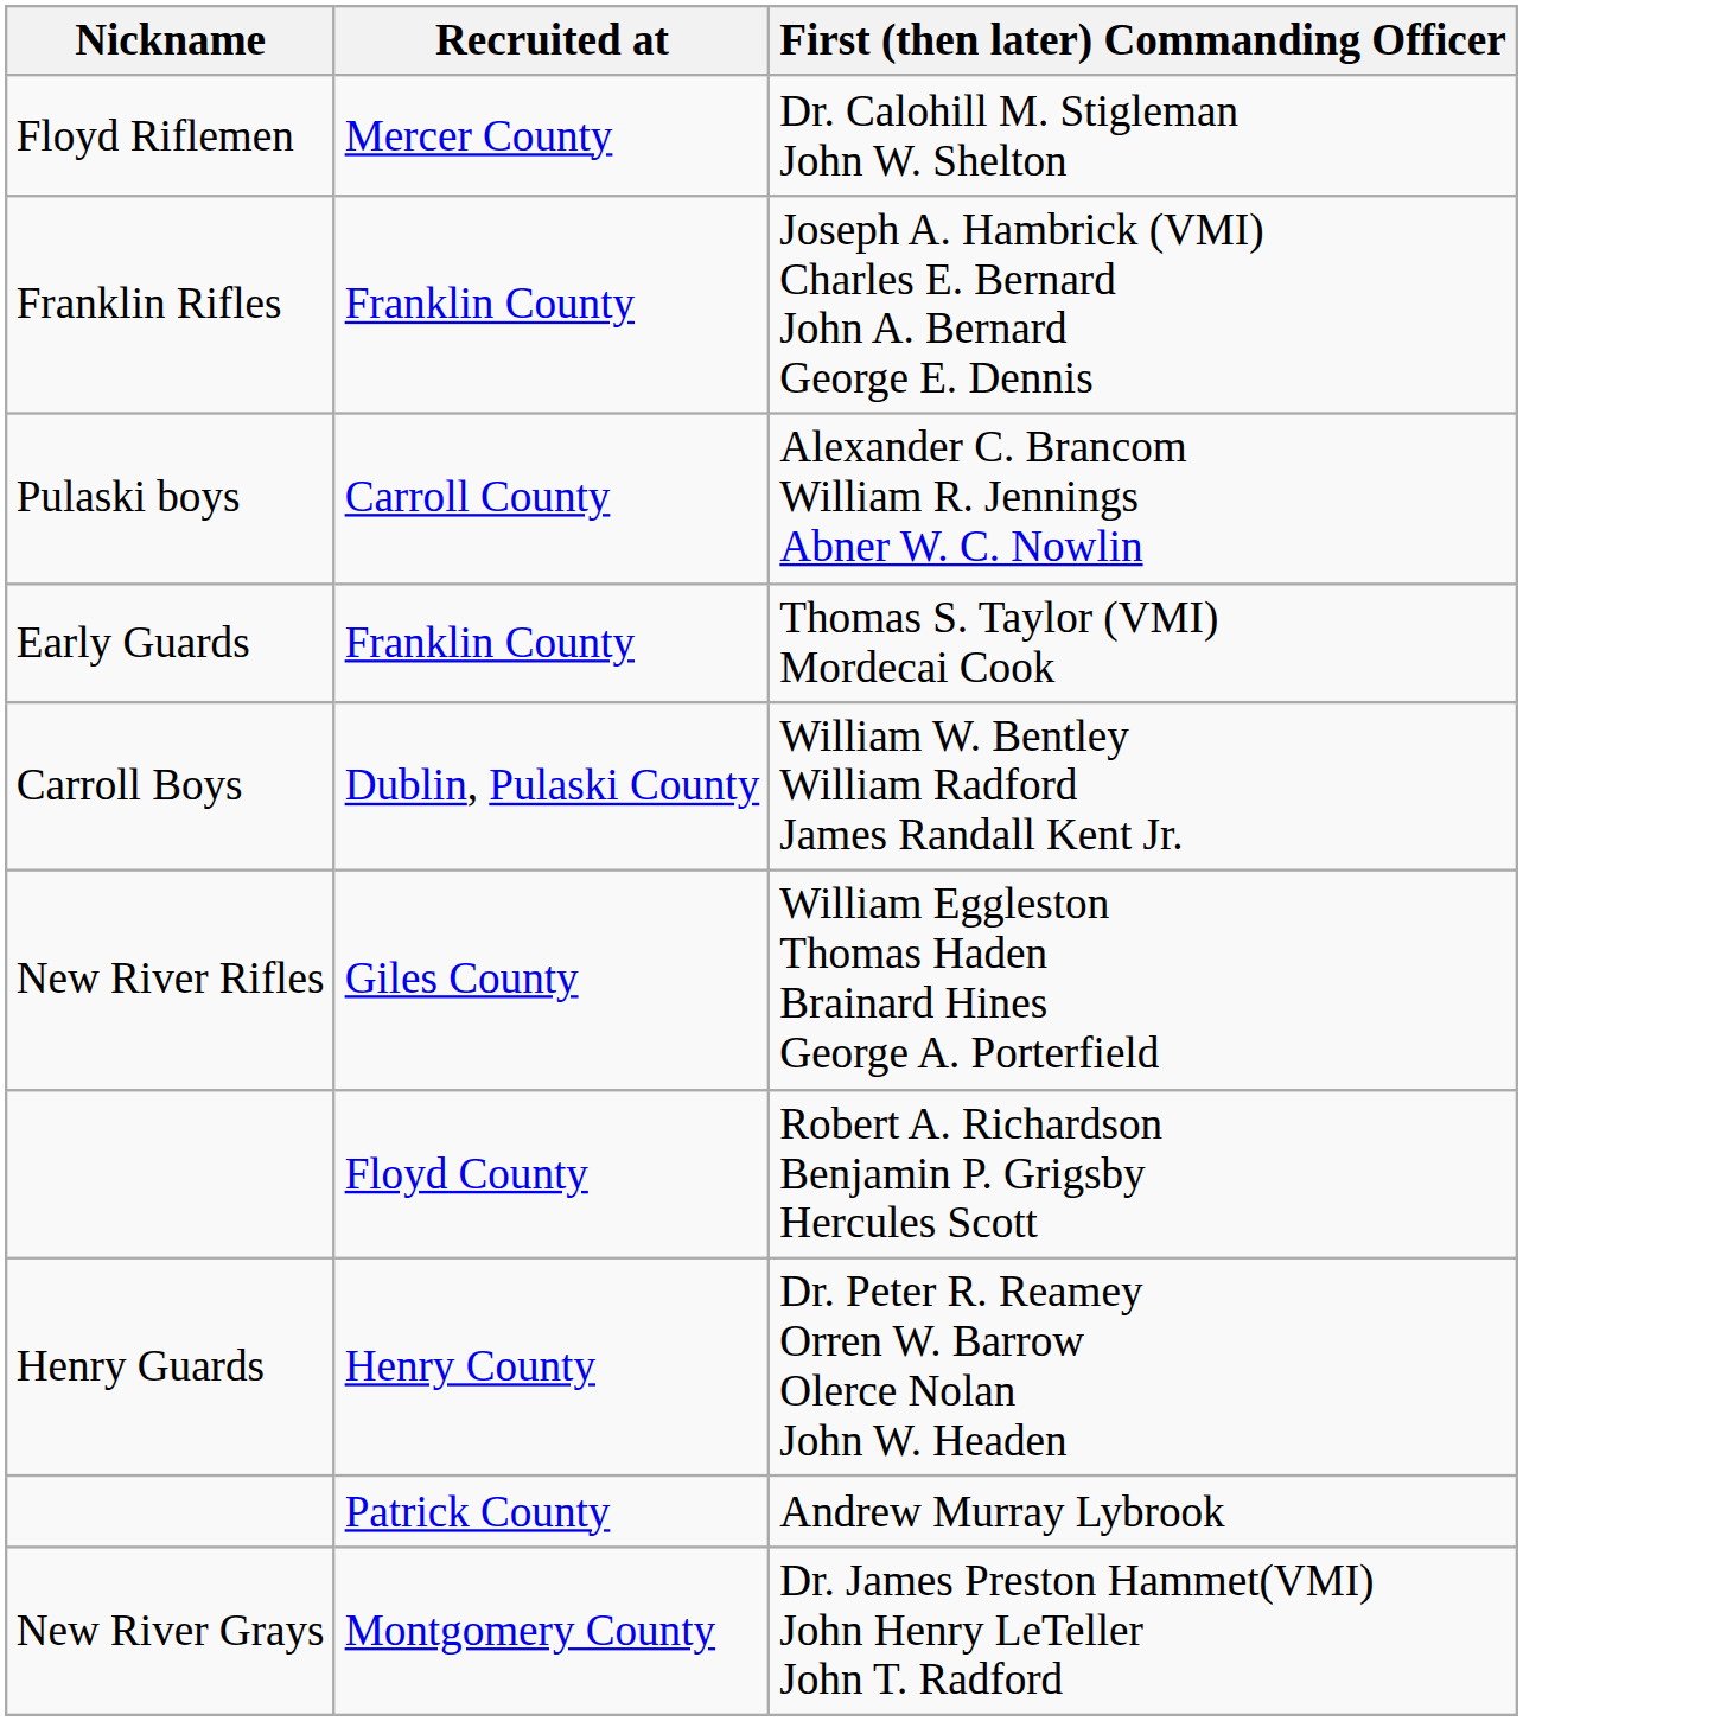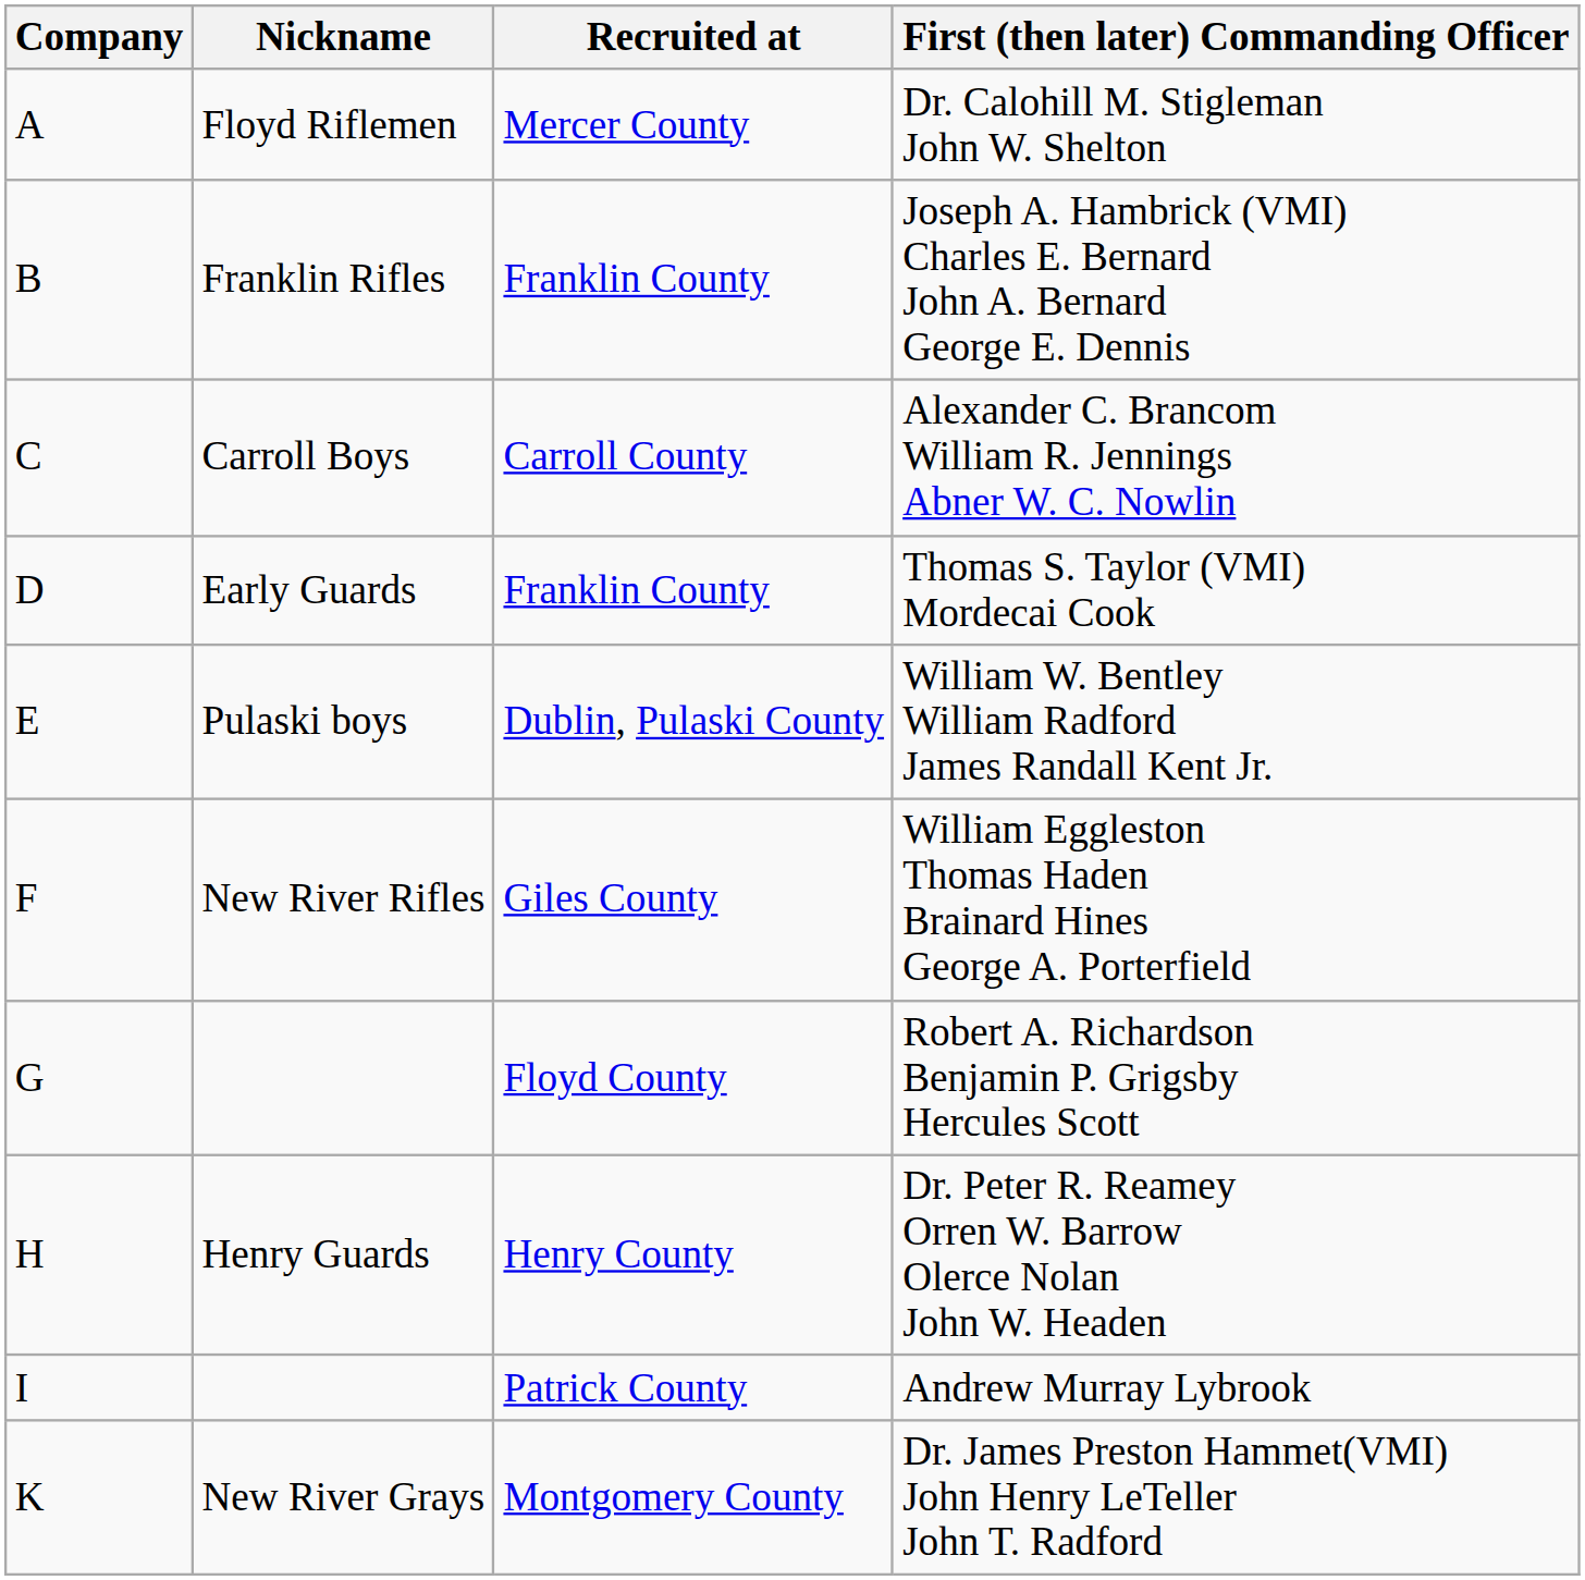 <table class="wikitable sortable">
 <tr>
+<th scope="col">Company</th>
 <th scope="col">Nickname</th>
 <th scope="col">Recruited at</th>
 <th scope="col">First (then later) Commanding Officer<br></th>
 </tr>
 <tr>
+<td>A</td>
 <td>Floyd Riflemen</td>
 <td><a href='#'>Mercer County</a></td>
 <td>Dr. Calohill M. Stigleman<br>John W. Shelton</td>
 </tr>
 <tr>
+<td>B</td>
 <td>Franklin Rifles</td>
 <td><a href='#'>Franklin County</a></td>
 <td>Joseph A. Hambrick (VMI)<br>Charles E. Bernard<br>John A. Bernard<br>George E. Dennis</td>
 </tr>
 <tr>
-<td>Pulaski boys</td>
+<td>C</td>
+<td>Carroll Boys</td>
 <td><a href='#'>Carroll County</a></td>
 <td>Alexander C. Brancom<br>William R. Jennings<br><a href='#'>Abner W. C. Nowlin</a></td>
 </tr>
 <tr>
+<td>D</td>
 <td>Early Guards</td>
 <td><a href='#'>Franklin County</a></td>
 <td>Thomas S. Taylor (VMI)<br>Mordecai Cook</td>
 </tr>
 <tr>
-<td>Carroll Boys</td>
+<td>E</td>
+<td>Pulaski boys</td>
 <td><a href='#'>Dublin</a>, <a href='#'>Pulaski County</a></td>
 <td>William W. Bentley<br>William Radford<br>James Randall Kent Jr.</td>
 </tr>
 <tr>
+<td>F</td>
 <td>New River Rifles</td>
 <td><a href='#'>Giles County</a></td>
 <td>William Eggleston<br>Thomas Haden<br>Brainard Hines<br>George A. Porterfield</td>
 </tr>
 <tr>
+<td>G</td>
 <td></td>
 <td><a href='#'>Floyd County</a></td>
 <td>Robert A. Richardson<br>Benjamin P. Grigsby<br>Hercules Scott</td>
 </tr>
 <tr>
+<td>H</td>
 <td>Henry Guards</td>
 <td><a href='#'>Henry County</a></td>
 <td>Dr. Peter R. Reamey<br> Orren W. Barrow<br>Olerce Nolan<br>John W. Headen</td>
 </tr>
 <tr>
+<td>I</td>
 <td></td>
 <td><a href='#'>Patrick County</a></td>
 <td>Andrew Murray Lybrook</td>
 </tr>
 <tr>
+<td>K</td>
 <td>New River Grays</td>
 <td><a href='#'>Montgomery County</a></td>
 <td>Dr. James Preston Hammet(VMI)<br>John Henry LeTeller<br>John T. Radford</td>
 </tr>
 </table>
